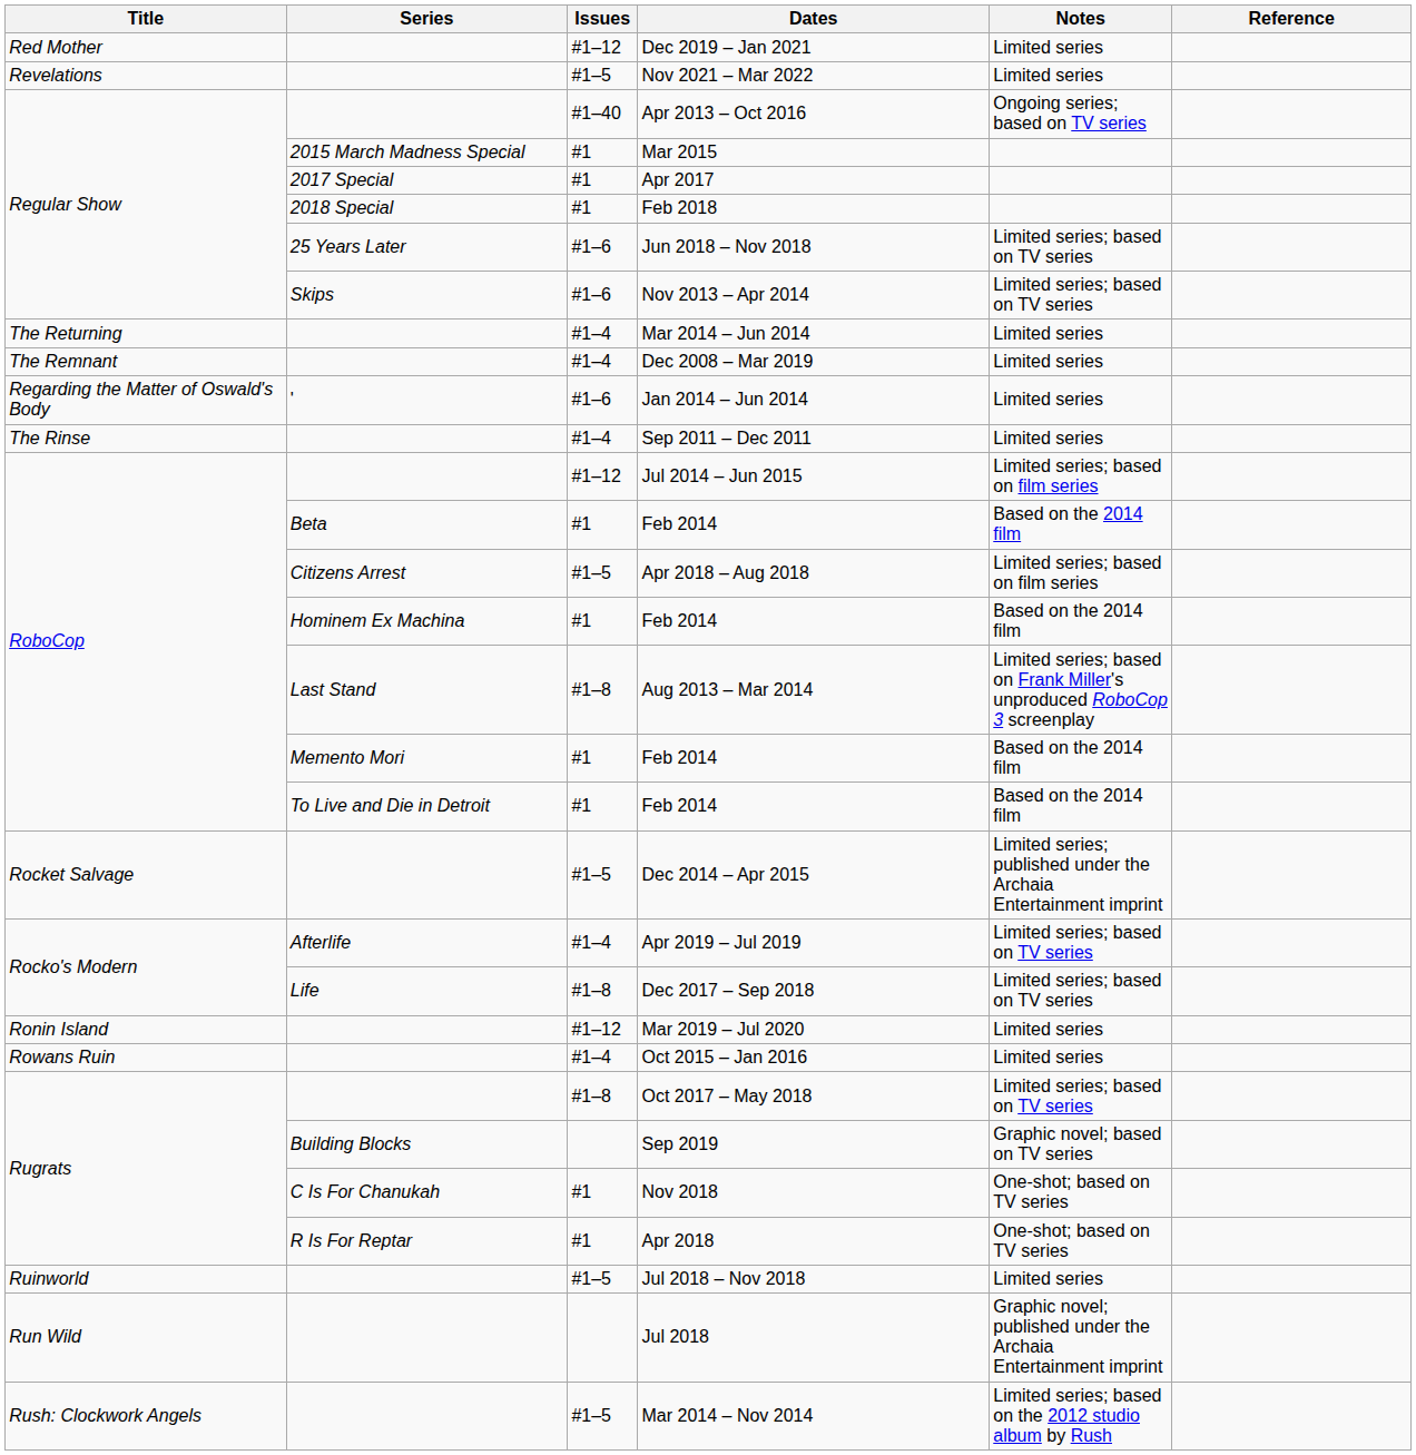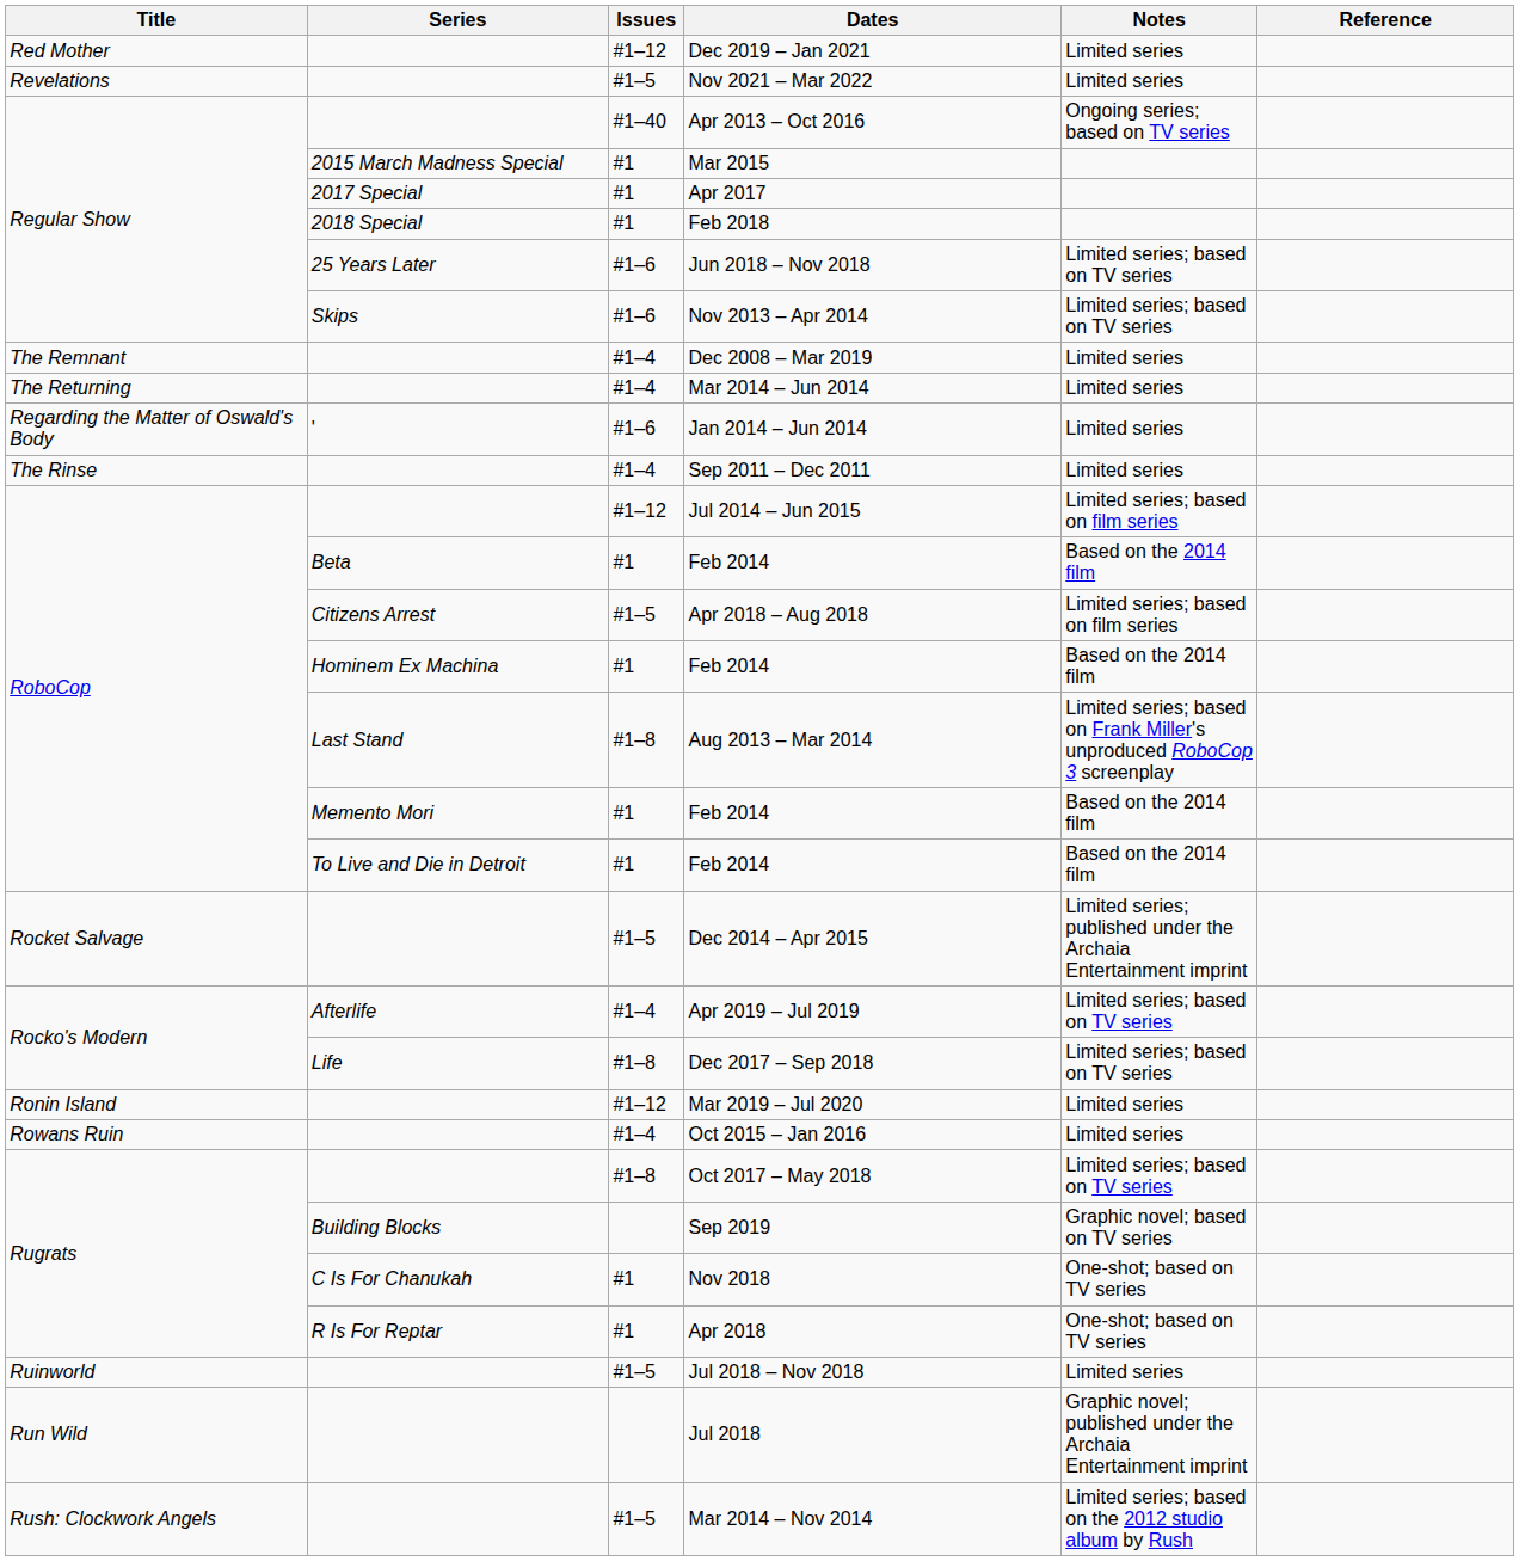 <table class="wikitable sortable" style="width:100%;">
 <tr>
 <th width=20%>Title</th>
 <th width=20%>Series</th>
 <th width=5%>Issues</th>
 <th width=25%>Dates</th>
 <th width=13%>Notes</th>
 <th>Reference</th>
 </tr>
 <tr>
 <td><em>Red Mother</em></td>
 <td></td>
 <td>#1–12</td>
 <td>Dec 2019 – Jan 2021</td>
 <td>Limited series</td>
 <td></td>
 </tr>
 <tr>
 <td><em>Revelations</em></td>
 <td></td>
 <td>#1–5</td>
 <td>Nov 2021 – Mar 2022</td>
 <td>Limited series</td>
 <td></td>
 </tr>
 <tr>
 <td rowspan="6"><em>Regular Show</em></td>
 <td></td>
 <td>#1–40</td>
 <td>Apr 2013 – Oct 2016</td>
 <td>Ongoing series; based on <a href='#'>TV series</a></td>
 <td></td>
 </tr>
 <tr>
 <td><em>2015 March Madness Special</em></td>
 <td>#1</td>
 <td>Mar 2015</td>
 <td></td>
 <td></td>
 </tr>
 <tr>
 <td><em>2017 Special</em></td>
 <td>#1</td>
 <td>Apr 2017</td>
 <td></td>
 <td></td>
 </tr>
 <tr>
 <td><em>2018 Special</em></td>
 <td>#1</td>
 <td>Feb 2018</td>
 <td></td>
 <td></td>
 </tr>
 <tr>
 <td><em>25 Years Later</em></td>
 <td>#1–6</td>
 <td>Jun 2018 – Nov 2018</td>
 <td>Limited series; based on TV series</td>
 <td></td>
 </tr>
 <tr>
 <td><em>Skips</em></td>
 <td>#1–6</td>
 <td>Nov 2013 – Apr 2014</td>
 <td>Limited series; based on TV series</td>
 <td></td>
 </tr>
 <tr>
+<td><em>The Remnant</em></td>
+<td></td>
+<td>#1–4</td>
+<td>Dec 2008 – Mar 2019</td>
+<td>Limited series</td>
+<td></td>
+</tr>
+<tr>
 <td><em>The Returning</em></td>
 <td></td>
 <td>#1–4</td>
 <td>Mar 2014 – Jun 2014</td>
-<td>Limited series</td>
-<td></td>
-</tr>
-<tr>
-<td><em>The Remnant</em></td>
-<td></td>
-<td>#1–4</td>
-<td>Dec 2008 – Mar 2019</td>
 <td>Limited series</td>
 <td></td>
 </tr>
 <tr>
 <td><em>Regarding the Matter of Oswald's Body</em></td>
 <td>'</td>
 <td>#1–6</td>
 <td>Jan 2014 – Jun 2014</td>
 <td>Limited series</td>
 <td></td>
 </tr>
 <tr>
 <td><em>The Rinse</em></td>
 <td></td>
 <td>#1–4</td>
 <td>Sep 2011 – Dec 2011</td>
 <td>Limited series</td>
 <td></td>
 </tr>
 <tr>
 <td rowspan="7"><em><a href='#'>RoboCop</a></em></td>
 <td></td>
 <td>#1–12</td>
 <td>Jul 2014 – Jun 2015</td>
 <td>Limited series; based on <a href='#'>film series</a></td>
 <td></td>
 </tr>
 <tr>
 <td><em>Beta</em></td>
 <td>#1</td>
 <td>Feb 2014</td>
 <td>Based on the <a href='#'>2014 film</a></td>
 <td></td>
 </tr>
 <tr>
 <td><em>Citizens Arrest</em></td>
 <td>#1–5</td>
 <td>Apr 2018 – Aug 2018</td>
 <td>Limited series; based on film series</td>
 <td></td>
 </tr>
 <tr>
 <td><em>Hominem Ex Machina</em></td>
 <td>#1</td>
 <td>Feb 2014</td>
 <td>Based on the 2014 film</td>
 <td></td>
 </tr>
 <tr>
 <td><em>Last Stand</em></td>
 <td>#1–8</td>
 <td>Aug 2013 – Mar 2014</td>
 <td>Limited series; based on <a href='#'>Frank Miller</a>'s unproduced <em><a href='#'>RoboCop 3</a></em> screenplay</td>
 <td></td>
 </tr>
 <tr>
 <td><em>Memento Mori</em></td>
 <td>#1</td>
 <td>Feb 2014</td>
 <td>Based on the 2014 film</td>
 <td></td>
 </tr>
 <tr>
 <td><em>To Live and Die in Detroit</em></td>
 <td>#1</td>
 <td>Feb 2014</td>
 <td>Based on the 2014 film</td>
 <td></td>
 </tr>
 <tr>
 <td><em>Rocket Salvage</em></td>
 <td></td>
 <td>#1–5</td>
 <td>Dec 2014 – Apr 2015</td>
 <td>Limited series; published under the Archaia Entertainment imprint</td>
 <td></td>
 </tr>
 <tr>
 <td rowspan="2"><em>Rocko's Modern</em></td>
 <td><em>Afterlife</em></td>
 <td>#1–4</td>
 <td>Apr 2019 – Jul 2019</td>
 <td>Limited series; based on <a href='#'>TV series</a></td>
 <td></td>
 </tr>
 <tr>
 <td><em>Life</em></td>
 <td>#1–8</td>
 <td>Dec 2017 – Sep 2018</td>
 <td>Limited series; based on TV series</td>
 <td></td>
 </tr>
 <tr>
 <td><em>Ronin Island</em></td>
 <td></td>
 <td>#1–12</td>
 <td>Mar 2019 – Jul 2020</td>
 <td>Limited series</td>
 <td></td>
 </tr>
 <tr>
 <td><em>Rowans Ruin</em></td>
 <td></td>
 <td>#1–4</td>
 <td>Oct 2015 – Jan 2016</td>
 <td>Limited series</td>
 <td></td>
 </tr>
 <tr>
 <td rowspan="4"><em>Rugrats</em></td>
 <td></td>
 <td>#1–8</td>
 <td>Oct 2017 – May 2018</td>
 <td>Limited series; based on <a href='#'>TV series</a></td>
 <td></td>
 </tr>
 <tr>
 <td><em>Building Blocks</em></td>
 <td></td>
 <td>Sep 2019</td>
 <td>Graphic novel; based on TV series</td>
 <td></td>
 </tr>
 <tr>
 <td><em>C Is For Chanukah</em></td>
 <td>#1</td>
 <td>Nov 2018</td>
 <td>One-shot; based on TV series</td>
 <td></td>
 </tr>
 <tr>
 <td><em>R Is For Reptar</em></td>
 <td>#1</td>
 <td>Apr 2018</td>
 <td>One-shot; based on TV series</td>
 <td></td>
 </tr>
 <tr>
 </tr>
 <tr>
 <td><em>Ruinworld</em></td>
 <td></td>
 <td>#1–5</td>
 <td>Jul 2018 – Nov 2018</td>
 <td>Limited series</td>
 <td></td>
 </tr>
 <tr>
 <td><em>Run Wild</em></td>
 <td></td>
 <td></td>
 <td>Jul 2018</td>
 <td>Graphic novel; published under the Archaia Entertainment imprint</td>
 <td></td>
 </tr>
 <tr>
 <td><em>Rush: Clockwork Angels</em></td>
 <td></td>
 <td>#1–5</td>
 <td>Mar 2014 – Nov 2014</td>
 <td>Limited series; based on the <a href='#'>2012 studio album</a> by <a href='#'>Rush</a></td>
 <td></td>
 </tr>
 </table>
